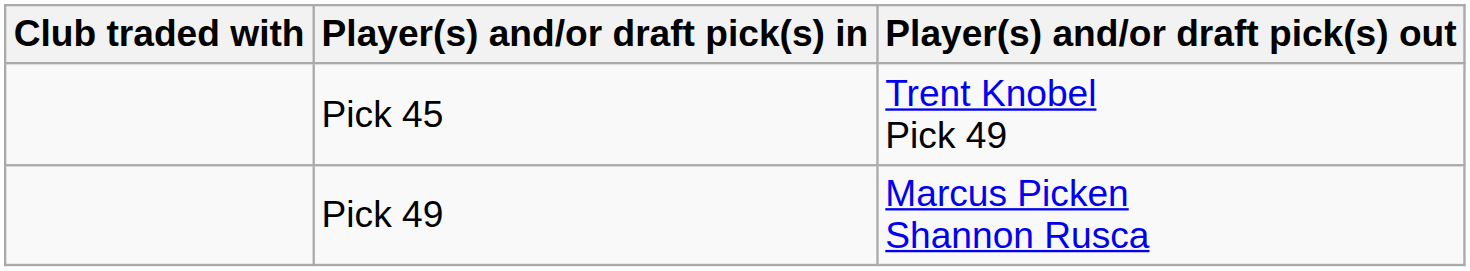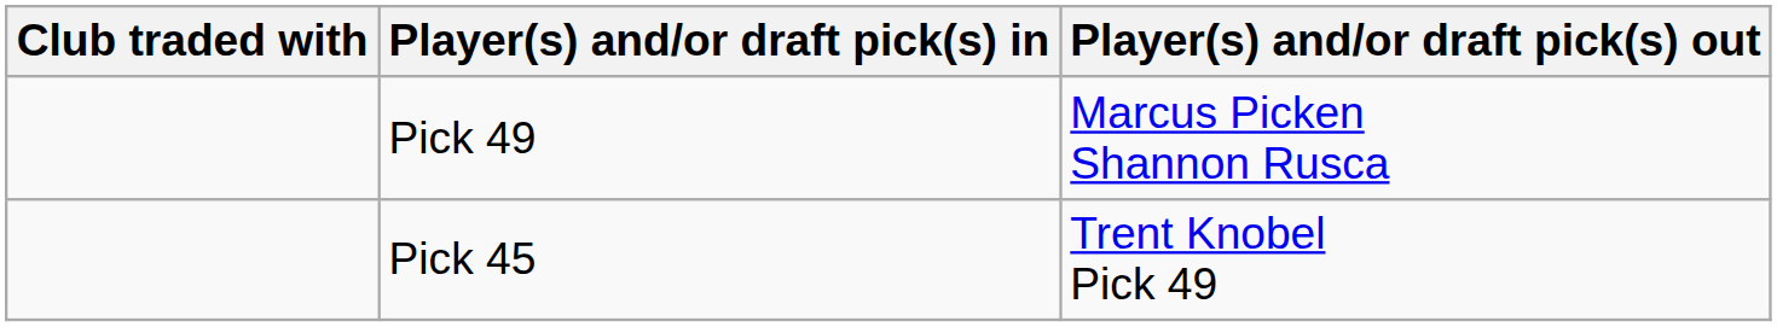 <table class="wikitable plainrowheaders">
 <tr>
 <th scope="col"><strong>Club traded with</strong></th>
 <th scope="col"><strong>Player(s) and/or draft pick(s) in</strong></th>
 <th scope="col"><strong>Player(s) and/or draft pick(s) out</strong></th>
 </tr>
 <tr>
 <td></td>
+<td>Pick 49</td>
+<td><a href='#'>Marcus Picken</a><br><a href='#'>Shannon Rusca</a></td>
+</tr>
+<tr>
+<td></td>
 <td>Pick 45</td>
 <td><a href='#'>Trent Knobel</a><br>Pick 49</td>
 </tr>
-<tr>
-<td></td>
-<td>Pick 49</td>
-<td><a href='#'>Marcus Picken</a><br><a href='#'>Shannon Rusca</a></td>
-</tr>
 </table>
